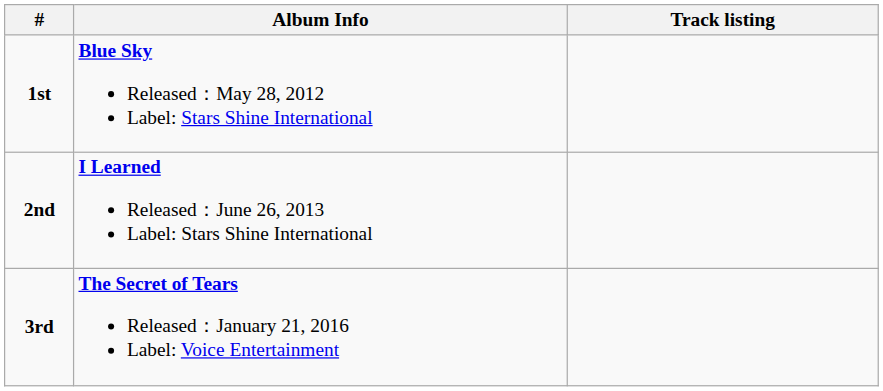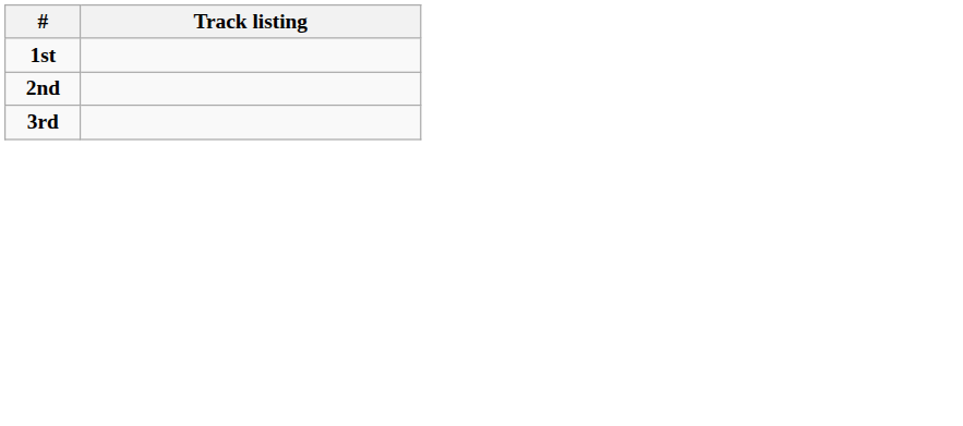 <table class="wikitable">
 <tr>
 <th align="left" width="50px">#</th>
-<th align="left" width="400px">Album Info</th>
 <th align="left" width="250px">Track listing</th>
 </tr>
 <tr>
 <td align="center"><strong>1st</strong></td>
-<td align="left"><strong><a href='#'>Blue Sky</a></strong><br><ul><li>Released：May 28, 2012</li><li>Label: <a href='#'>Stars Shine International</a></li></ul></td>
 <td align="left" style="font-size: 85%;"><br></td>
 </tr>
 <tr>
 <td align="center"><strong>2nd</strong></td>
-<td align="left"><strong><a href='#'>I Learned</a></strong><br><ul><li>Released：June 26, 2013</li><li>Label: Stars Shine International</li></ul></td>
 <td align="left" style="font-size: 85%;"><br></td>
 </tr>
 <tr>
 <td align="center"><strong>3rd</strong></td>
-<td align="left"><strong><a href='#'>The Secret of Tears</a></strong><br><ul><li>Released：January 21, 2016</li><li>Label: <a href='#'>Voice Entertainment</a></li></ul></td>
 <td align="left" style="font-size: 85%;"><br></td>
 </tr>
 </table>
